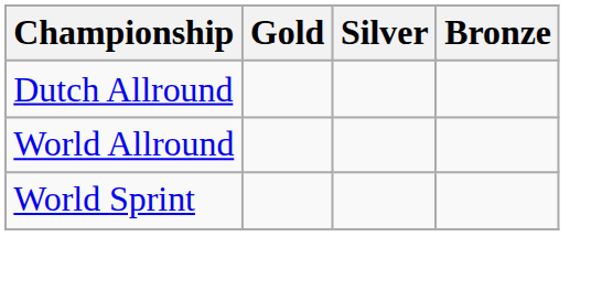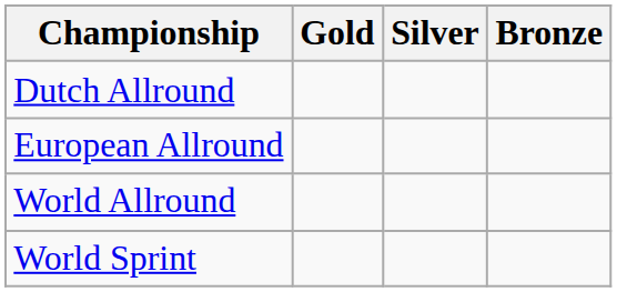 <table class="wikitable">
 <tr>
 <th>Championship</th>
 <th>Gold <br> </th>
 <th>Silver <br> </th>
 <th>Bronze <br> </th>
 </tr>
 <tr>
 <td><a href='#'>Dutch Allround</a></td>
+<td></td>
+<td></td>
+<td></td>
+</tr>
+<tr>
+<td><a href='#'>European Allround</a></td>
 <td></td>
 <td></td>
 <td></td>
 </tr>
 <tr>
 <td><a href='#'>World Allround</a></td>
 <td></td>
 <td></td>
 <td></td>
 </tr>
 <tr>
 <td><a href='#'>World Sprint</a></td>
 <td></td>
 <td></td>
 <td></td>
 </tr>
 </table>
